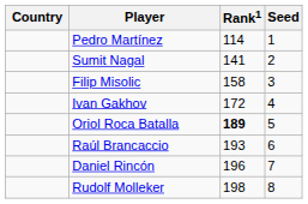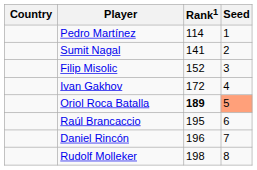 <table class="sortable wikitable">
 <tr>
 <th width="70">Country</th>
 <th width="175">Player</th>
 <th>Rank<sup>1</sup></th>
 <th>Seed</th>
 </tr>
 <tr>
 <td></td>
 <td><a href='#'>Pedro Martínez</a></td>
 <td>114</td>
 <td>1</td>
 </tr>
 <tr>
 <td></td>
 <td><a href='#'>Sumit Nagal</a></td>
 <td>141</td>
 <td>2</td>
 </tr>
 <tr>
 <td></td>
 <td><a href='#'>Filip Misolic</a></td>
-<td>158</td>
+<td>152</td>
 <td>3</td>
 </tr>
 <tr>
 <td></td>
 <td><a href='#'>Ivan Gakhov</a></td>
 <td>172</td>
 <td>4</td>
 </tr>
 <tr>
 <td></td>
 <td><a href='#'>Oriol Roca Batalla</a></td>
 <td><strong>189</strong></td>
-<td>5</td>
+<td style="background: lightsalmon;">5</td>
 </tr>
 <tr>
 <td></td>
 <td><a href='#'>Raúl Brancaccio</a></td>
-<td>193</td>
+<td>195</td>
 <td>6</td>
 </tr>
 <tr>
 <td></td>
 <td><a href='#'>Daniel Rincón</a></td>
 <td>196</td>
 <td>7</td>
 </tr>
 <tr>
 <td></td>
 <td><a href='#'>Rudolf Molleker</a></td>
 <td>198</td>
 <td>8</td>
 </tr>
 </table>
